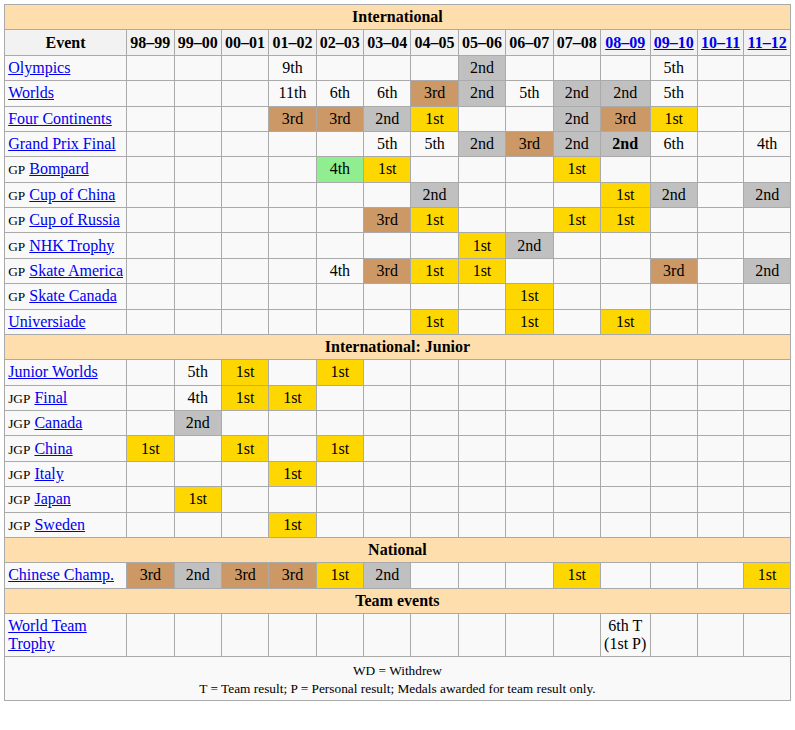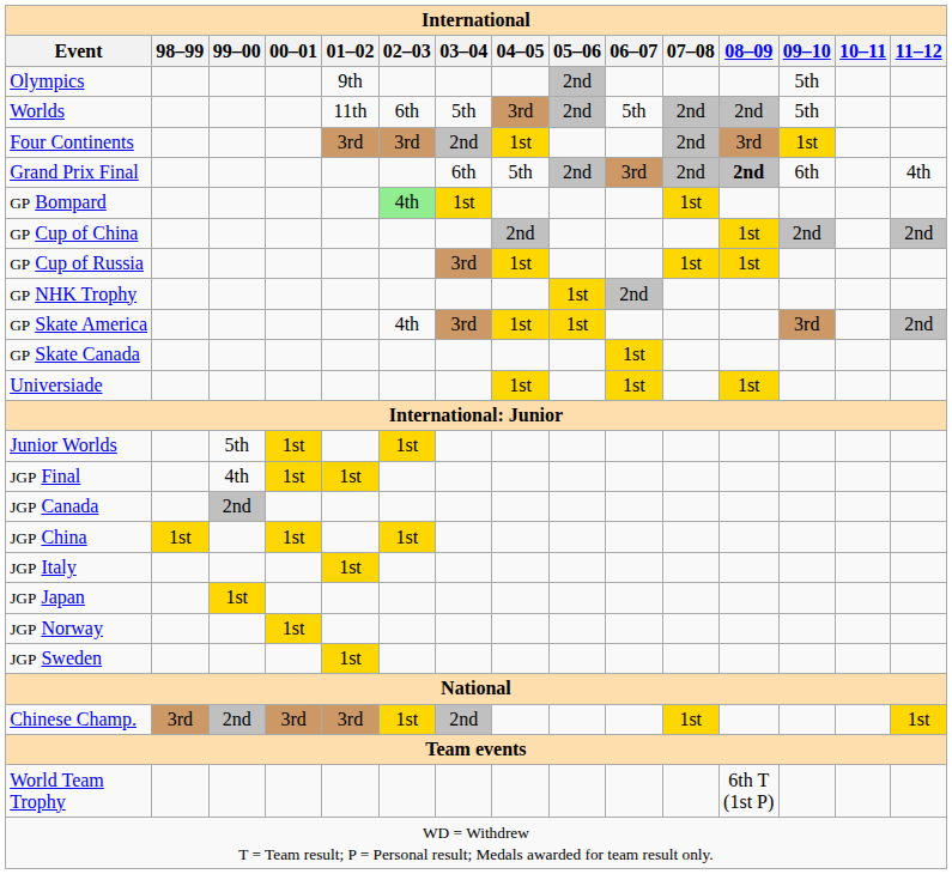 <table class="wikitable" style="text-align:center">
 <tr>
 <th colspan="15" style="background-color: #ffdead; " align="center"><strong>International</strong></th>
 </tr>
 <tr>
 <th>Event</th>
 <th>98–99</th>
 <th>99–00</th>
 <th>00–01</th>
 <th>01–02</th>
 <th>02–03</th>
 <th>03–04</th>
 <th>04–05</th>
 <th>05–06</th>
 <th>06–07</th>
 <th>07–08</th>
 <th><a href='#'>08–09</a></th>
 <th><a href='#'>09–10</a></th>
 <th><a href='#'>10–11</a></th>
 <th><a href='#'>11–12</a></th>
 </tr>
 <tr>
 <td align = left><a href='#'>Olympics</a></td>
 <td></td>
 <td></td>
 <td></td>
 <td>9th</td>
 <td></td>
 <td></td>
 <td></td>
 <td bgcolor=silver>2nd</td>
 <td></td>
 <td></td>
 <td></td>
 <td>5th</td>
 <td></td>
 <td></td>
 </tr>
 <tr>
 <td align = left><a href='#'>Worlds</a></td>
 <td></td>
 <td></td>
 <td></td>
 <td>11th</td>
 <td>6th</td>
-<td>6th</td>
+<td>5th</td>
 <td bgcolor=cc9966>3rd</td>
 <td bgcolor=silver>2nd</td>
 <td>5th</td>
 <td bgcolor=silver>2nd</td>
 <td bgcolor=silver>2nd</td>
 <td>5th</td>
 <td></td>
 <td></td>
 </tr>
 <tr>
 <td align = left><a href='#'>Four Continents</a></td>
 <td></td>
 <td></td>
 <td></td>
 <td bgcolor=cc9966>3rd</td>
 <td bgcolor=cc9966>3rd</td>
 <td bgcolor=silver>2nd</td>
 <td bgcolor=gold>1st</td>
 <td></td>
 <td></td>
 <td bgcolor=silver>2nd</td>
 <td bgcolor=cc9966>3rd</td>
 <td bgcolor=gold>1st</td>
 <td></td>
 <td></td>
 </tr>
 <tr>
 <td align = left><a href='#'>Grand Prix Final</a></td>
 <td></td>
 <td></td>
 <td></td>
 <td></td>
 <td></td>
-<td>5th</td>
+<td>6th</td>
 <td>5th</td>
 <td bgcolor=silver>2nd</td>
 <td bgcolor=cc9966>3rd</td>
 <td bgcolor=silver>2nd</td>
 <td bgcolor=silver><strong>2nd</strong></td>
 <td>6th</td>
 <td></td>
 <td>4th</td>
 </tr>
 <tr>
 <td align = left><small>GP</small> <a href='#'>Bompard</a></td>
 <td></td>
 <td></td>
 <td></td>
 <td></td>
 <td style="background: lightgreen;">4th</td>
 <td bgcolor=gold>1st</td>
 <td></td>
 <td></td>
 <td></td>
 <td bgcolor=gold>1st</td>
 <td></td>
 <td></td>
 <td></td>
 <td></td>
 </tr>
 <tr>
 <td align = left><small>GP</small> <a href='#'>Cup of China</a></td>
 <td></td>
 <td></td>
 <td></td>
 <td></td>
 <td></td>
 <td></td>
 <td bgcolor=silver>2nd</td>
 <td></td>
 <td></td>
 <td></td>
 <td bgcolor=gold>1st</td>
 <td bgcolor=silver>2nd</td>
 <td></td>
 <td bgcolor=silver>2nd</td>
 </tr>
 <tr>
 <td align = left><small>GP</small> <a href='#'>Cup of Russia</a></td>
 <td></td>
 <td></td>
 <td></td>
 <td></td>
 <td></td>
 <td bgcolor=cc9966>3rd</td>
 <td bgcolor=gold>1st</td>
 <td></td>
 <td></td>
 <td bgcolor=gold>1st</td>
 <td bgcolor=gold>1st</td>
 <td></td>
 <td></td>
 <td></td>
 </tr>
 <tr>
 <td align = left><small>GP</small> <a href='#'>NHK Trophy</a></td>
 <td></td>
 <td></td>
 <td></td>
 <td></td>
 <td></td>
 <td></td>
 <td></td>
 <td bgcolor=gold>1st</td>
 <td bgcolor=silver>2nd</td>
 <td></td>
 <td></td>
 <td></td>
 <td></td>
 <td></td>
 </tr>
 <tr>
 <td align = left><small>GP</small> <a href='#'>Skate America</a></td>
 <td></td>
 <td></td>
 <td></td>
 <td></td>
 <td>4th</td>
 <td bgcolor=cc9966>3rd</td>
 <td bgcolor=gold>1st</td>
 <td bgcolor=gold>1st</td>
 <td></td>
 <td></td>
 <td></td>
 <td bgcolor=cc9966>3rd</td>
 <td></td>
 <td bgcolor=silver>2nd</td>
 </tr>
 <tr>
 <td align = left><small>GP</small> <a href='#'>Skate Canada</a></td>
 <td></td>
 <td></td>
 <td></td>
 <td></td>
 <td></td>
 <td></td>
 <td></td>
 <td></td>
 <td bgcolor=gold>1st</td>
 <td></td>
 <td></td>
 <td></td>
 <td></td>
 <td></td>
 </tr>
 <tr>
 <td align = left><a href='#'>Universiade</a></td>
 <td></td>
 <td></td>
 <td></td>
 <td></td>
 <td></td>
 <td></td>
 <td bgcolor=gold>1st</td>
 <td></td>
 <td bgcolor=gold>1st</td>
 <td></td>
 <td bgcolor=gold>1st</td>
 <td></td>
 <td></td>
 <td></td>
 </tr>
 <tr>
 <th colspan="15" style="background-color: #ffdead; " align="center"><strong>International: Junior</strong></th>
 </tr>
 <tr>
 <td align = left><a href='#'>Junior Worlds</a></td>
 <td></td>
 <td>5th</td>
 <td bgcolor=gold>1st</td>
 <td></td>
 <td bgcolor=gold>1st</td>
 <td></td>
 <td></td>
 <td></td>
 <td></td>
 <td></td>
 <td></td>
 <td></td>
 <td></td>
 <td></td>
 </tr>
 <tr>
 <td align = left><small>JGP</small> <a href='#'>Final</a></td>
 <td></td>
 <td>4th</td>
 <td bgcolor=gold>1st</td>
 <td bgcolor=gold>1st</td>
 <td></td>
 <td></td>
 <td></td>
 <td></td>
 <td></td>
 <td></td>
 <td></td>
 <td></td>
 <td></td>
 <td></td>
 </tr>
 <tr>
 <td align = left><small>JGP</small> <a href='#'>Canada</a></td>
 <td></td>
 <td bgcolor="silver">2nd</td>
 <td></td>
 <td></td>
 <td></td>
 <td></td>
 <td></td>
 <td></td>
 <td></td>
 <td></td>
 <td></td>
 <td></td>
 <td></td>
 <td></td>
 </tr>
 <tr>
 <td align = left><small>JGP</small> <a href='#'>China</a></td>
 <td bgcolor=gold>1st</td>
 <td></td>
 <td bgcolor=gold>1st</td>
 <td></td>
 <td bgcolor=gold>1st</td>
 <td></td>
 <td></td>
 <td></td>
 <td></td>
 <td></td>
 <td></td>
 <td></td>
 <td></td>
 <td></td>
 </tr>
 <tr>
 <td align = left><small>JGP</small> <a href='#'>Italy</a></td>
 <td></td>
 <td></td>
 <td></td>
 <td bgcolor=gold>1st</td>
 <td></td>
 <td></td>
 <td></td>
 <td></td>
 <td></td>
 <td></td>
 <td></td>
 <td></td>
 <td></td>
 <td></td>
 </tr>
 <tr>
 <td align = left><small>JGP</small> <a href='#'>Japan</a></td>
 <td></td>
 <td bgcolor="gold">1st</td>
 <td></td>
 <td></td>
 <td></td>
 <td></td>
 <td></td>
 <td></td>
 <td></td>
 <td></td>
 <td></td>
 <td></td>
 <td></td>
 <td></td>
 </tr>
 <tr>
+<td align = left><small>JGP</small> <a href='#'>Norway</a></td>
+<td></td>
+<td></td>
+<td bgcolor=gold>1st</td>
+<td></td>
+<td></td>
+<td></td>
+<td></td>
+<td></td>
+<td></td>
+<td></td>
+<td></td>
+<td></td>
+<td></td>
+<td></td>
+</tr>
+<tr>
 <td align = left><small>JGP</small> <a href='#'>Sweden</a></td>
 <td></td>
 <td></td>
 <td></td>
 <td bgcolor=gold>1st</td>
 <td></td>
 <td></td>
 <td></td>
 <td></td>
 <td></td>
 <td></td>
 <td></td>
 <td></td>
 <td></td>
 <td></td>
 </tr>
 <tr>
 <th colspan="15" style="background-color: #ffdead; " align="center"><strong>National</strong></th>
 </tr>
 <tr>
 <td align = left><a href='#'>Chinese Champ.</a></td>
 <td bgcolor=cc9966>3rd</td>
 <td bgcolor="silver">2nd</td>
 <td bgcolor=cc9966>3rd</td>
 <td bgcolor=cc9966>3rd</td>
 <td bgcolor=gold>1st</td>
 <td bgcolor=silver>2nd</td>
 <td></td>
 <td></td>
 <td></td>
 <td bgcolor=gold>1st</td>
 <td></td>
 <td></td>
 <td></td>
 <td bgcolor=gold>1st</td>
 </tr>
 <tr>
 <th colspan="15" style="background-color: #ffdead; " align="center"><strong>Team events</strong></th>
 </tr>
 <tr>
 <td align = left><a href='#'>World Team<br>Trophy</a></td>
 <td></td>
 <td></td>
 <td></td>
 <td></td>
 <td></td>
 <td></td>
 <td></td>
 <td></td>
 <td></td>
 <td></td>
 <td>6th T<br>(1st P)</td>
 <td></td>
 <td></td>
 <td></td>
 </tr>
 <tr>
 <td colspan="15" align="center"><small> WD = Withdrew <br> T = Team result; P = Personal result; Medals awarded for team result only.</small></td>
 </tr>
 </table>
